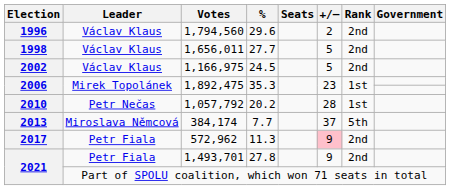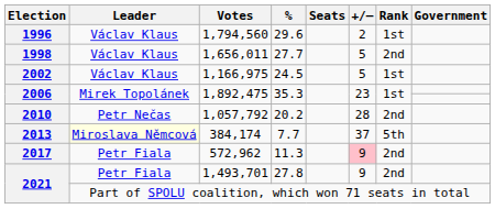 <table class=wikitable style="text-align: center;">
 <tr>
 <th>Election</th>
 <th>Leader</th>
 <th>Votes</th>
 <th>%</th>
 <th>Seats</th>
 <th>+/–</th>
 <th>Rank</th>
 <th>Government</th>
 </tr>
 <tr>
 <th><a href='#'>1996</a></th>
 <td><a href='#'>Václav Klaus</a></td>
 <td>1,794,560</td>
 <td>29.6</td>
 <td></td>
 <td> 2</td>
-<td> 2nd</td>
+<td> 1st</td>
 <td></td>
 </tr>
 <tr>
 <th><a href='#'>1998</a></th>
 <td><a href='#'>Václav Klaus</a></td>
 <td>1,656,011</td>
 <td>27.7</td>
 <td></td>
 <td> 5</td>
 <td> 2nd</td>
 <td></td>
 </tr>
 <tr>
 <th><a href='#'>2002</a></th>
 <td><a href='#'>Václav Klaus</a></td>
 <td>1,166,975</td>
 <td>24.5</td>
 <td></td>
 <td> 5</td>
-<td> 2nd</td>
+<td> 1st</td>
 <td></td>
 </tr>
 <tr>
 <th rowspan="2"><a href='#'>2006</a></th>
 <td rowspan="2"><a href='#'>Mirek Topolánek</a></td>
 <td rowspan="2">1,892,475</td>
 <td rowspan="2">35.3</td>
 <td rowspan="2"></td>
 <td rowspan="2"> 23</td>
 <td rowspan="2"> 1st</td>
 <td> </td>
 </tr>
 <tr>
 <td> </td>
 </tr>
 <tr>
 <th><a href='#'>2010</a></th>
 <td><a href='#'>Petr Nečas</a></td>
 <td>1,057,792</td>
 <td>20.2</td>
 <td></td>
 <td> 28</td>
-<td> 1st</td>
+<td> 2nd</td>
 <td></td>
 </tr>
 <tr>
 <th><a href='#'>2013</a></th>
-<td><a href='#'>Miroslava Němcová</a></td>
+<td style="background: lightyellow;"><a href='#'>Miroslava Němcová</a></td>
 <td>384,174</td>
 <td>7.7</td>
 <td></td>
 <td> 37</td>
 <td> 5th</td>
 <td></td>
 </tr>
 <tr>
 <th><a href='#'>2017</a></th>
 <td><a href='#'>Petr Fiala</a></td>
 <td>572,962</td>
 <td>11.3</td>
 <td></td>
 <td style="background: pink;"> 9</td>
 <td> 2nd</td>
 <td></td>
 </tr>
 <tr>
 <th rowspan=2><a href='#'>2021</a></th>
 <td><a href='#'>Petr Fiala</a></td>
 <td>1,493,701</td>
 <td>27.8</td>
 <td></td>
 <td> 9</td>
 <td> 2nd</td>
 <td></td>
 </tr>
 <tr>
 <td colspan=7>Part of <a href='#'>SPOLU</a> coalition, which won 71 seats in total</td>
 </tr>
 </table>
